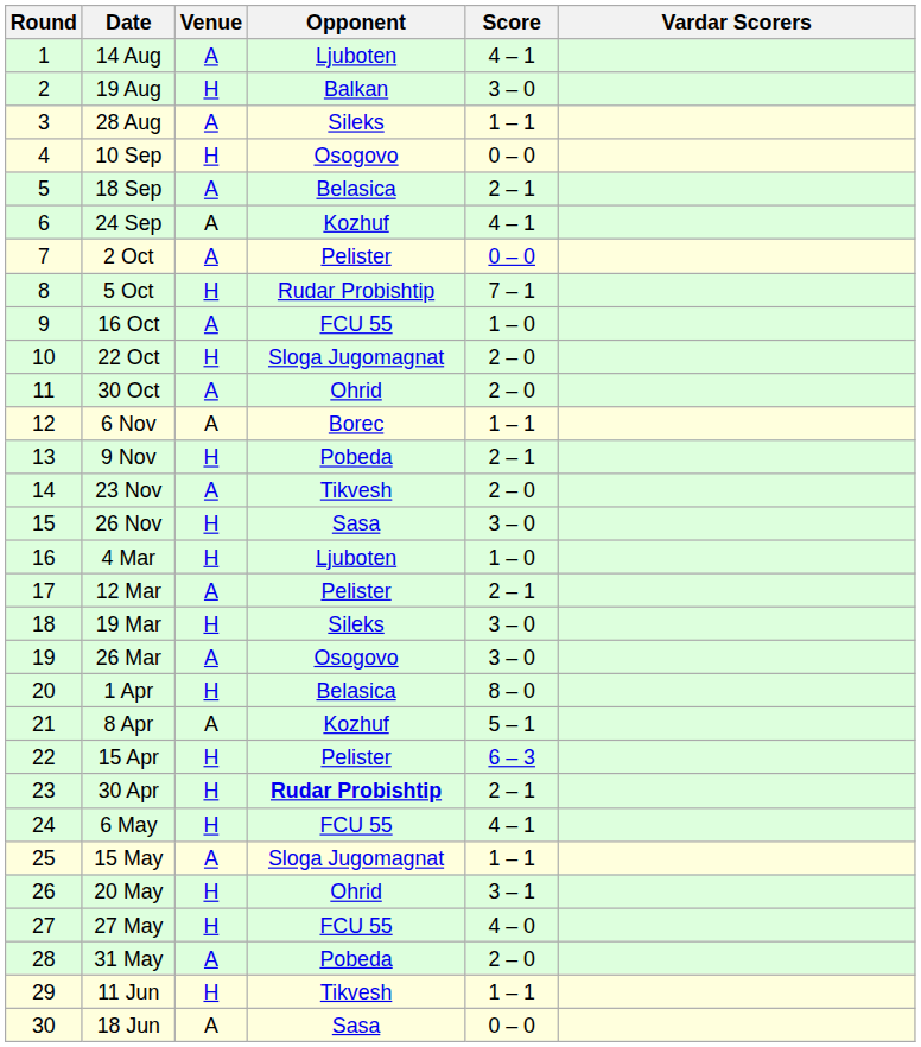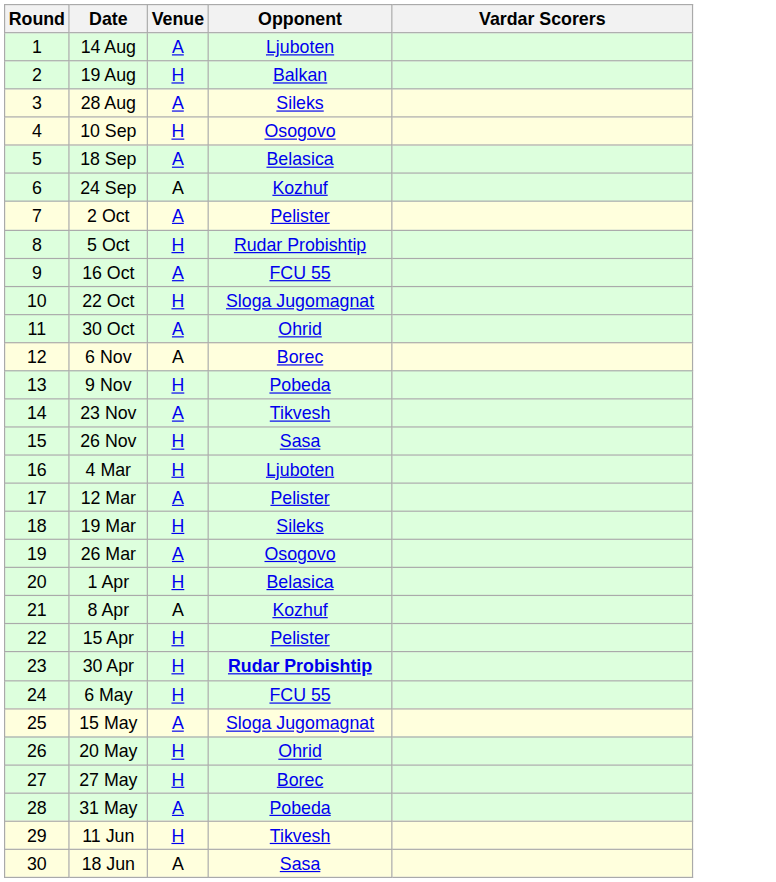 <table class="wikitable sortable" style="text-align: center; font-size:95%;">
 <tr>
 <th width="30">Round</th>
 <th width="60">Date</th>
 <th width="20">Venue</th>
 <th width="150">Opponent</th>
-<th width="60">Score</th>
 <th width="250">Vardar Scorers</th>
 </tr>
 <tr bgcolor="#ddffdd">
 <td>1</td>
 <td>14 Aug</td>
 <td><a href='#'>A</a></td>
 <td><a href='#'>Ljuboten</a></td>
-<td>4 – 1</td>
 <td></td>
 </tr>
 <tr bgcolor="#ddffdd">
 <td>2</td>
 <td>19 Aug</td>
 <td><a href='#'>H</a></td>
 <td><a href='#'>Balkan</a></td>
-<td>3 – 0</td>
 <td></td>
 </tr>
 <tr bgcolor="#ffffdd">
 <td>3</td>
 <td>28 Aug</td>
 <td><a href='#'>A</a></td>
 <td><a href='#'>Sileks</a></td>
-<td>1 – 1</td>
 <td></td>
 </tr>
 <tr bgcolor="#ffffdd">
 <td>4</td>
 <td>10 Sep</td>
 <td><a href='#'>H</a></td>
 <td><a href='#'>Osogovo</a></td>
-<td>0 – 0</td>
 <td></td>
 </tr>
 <tr bgcolor="#ddffdd">
 <td>5</td>
 <td>18 Sep</td>
 <td><a href='#'>A</a></td>
 <td><a href='#'>Belasica</a></td>
-<td>2 – 1</td>
 <td></td>
 </tr>
 <tr bgcolor="#ddffdd">
 <td>6</td>
 <td>24 Sep</td>
 <td>A</td>
 <td><a href='#'>Kozhuf</a></td>
-<td>4 – 1</td>
 <td></td>
 </tr>
 <tr bgcolor="#ffffdd">
 <td>7</td>
 <td>2 Oct</td>
 <td><a href='#'>A</a></td>
 <td><a href='#'>Pelister</a></td>
-<td><a href='#'>0 – 0</a></td>
 <td></td>
 </tr>
 <tr bgcolor="#ddffdd">
 <td>8</td>
 <td>5 Oct</td>
 <td><a href='#'>H</a></td>
 <td><a href='#'>Rudar Probishtip</a></td>
-<td>7 – 1</td>
 <td></td>
 </tr>
 <tr bgcolor="#ddffdd">
 <td>9</td>
 <td>16 Oct</td>
 <td><a href='#'>A</a></td>
 <td><a href='#'>FCU 55</a></td>
-<td>1 – 0</td>
 <td></td>
 </tr>
 <tr bgcolor="#ddffdd">
 <td>10</td>
 <td>22 Oct</td>
 <td><a href='#'>H</a></td>
 <td><a href='#'>Sloga Jugomagnat</a></td>
-<td>2 – 0</td>
 <td></td>
 </tr>
 <tr bgcolor="#ddffdd">
 <td>11</td>
 <td>30 Oct</td>
 <td><a href='#'>A</a></td>
 <td><a href='#'>Ohrid</a></td>
-<td>2 – 0</td>
 <td></td>
 </tr>
 <tr bgcolor="#ffffdd">
 <td>12</td>
 <td>6 Nov</td>
 <td>A</td>
 <td><a href='#'>Borec</a></td>
-<td>1 – 1</td>
 <td></td>
 </tr>
 <tr bgcolor="#ddffdd">
 <td>13</td>
 <td>9 Nov</td>
 <td><a href='#'>H</a></td>
 <td><a href='#'>Pobeda</a></td>
-<td>2 – 1</td>
 <td></td>
 </tr>
 <tr bgcolor="#ddffdd">
 <td>14</td>
 <td>23 Nov</td>
 <td><a href='#'>A</a></td>
 <td><a href='#'>Tikvesh</a></td>
-<td>2 – 0</td>
 <td></td>
 </tr>
 <tr bgcolor="#ddffdd">
 <td>15</td>
 <td>26 Nov</td>
 <td><a href='#'>H</a></td>
 <td><a href='#'>Sasa</a></td>
-<td>3 – 0</td>
 <td></td>
 </tr>
 <tr bgcolor="#ddffdd">
 <td>16</td>
 <td>4 Mar</td>
 <td><a href='#'>H</a></td>
 <td><a href='#'>Ljuboten</a></td>
-<td>1 – 0</td>
 <td></td>
 </tr>
 <tr bgcolor="#ddffdd">
 <td>17</td>
 <td>12 Mar</td>
 <td><a href='#'>A</a></td>
 <td><a href='#'>Pelister</a></td>
-<td>2 – 1</td>
 <td></td>
 </tr>
 <tr bgcolor="#ddffdd">
 <td>18</td>
 <td>19 Mar</td>
 <td><a href='#'>H</a></td>
 <td><a href='#'>Sileks</a></td>
-<td>3 – 0</td>
 <td></td>
 </tr>
 <tr bgcolor="#ddffdd">
 <td>19</td>
 <td>26 Mar</td>
 <td><a href='#'>A</a></td>
 <td><a href='#'>Osogovo</a></td>
-<td>3 – 0</td>
 <td></td>
 </tr>
 <tr bgcolor="#ddffdd">
 <td>20</td>
 <td>1 Apr</td>
 <td><a href='#'>H</a></td>
 <td><a href='#'>Belasica</a></td>
-<td>8 – 0</td>
 <td></td>
 </tr>
 <tr bgcolor="#ddffdd">
 <td>21</td>
 <td>8 Apr</td>
 <td>A</td>
 <td><a href='#'>Kozhuf</a></td>
-<td>5 – 1</td>
 <td></td>
 </tr>
 <tr bgcolor="#ddffdd">
 <td>22</td>
 <td>15 Apr</td>
 <td><a href='#'>H</a></td>
 <td><a href='#'>Pelister</a></td>
-<td><a href='#'>6 – 3</a></td>
 <td></td>
 </tr>
 <tr bgcolor="#ddffdd">
 <td>23</td>
 <td>30 Apr</td>
 <td><a href='#'>H</a></td>
 <td><strong><a href='#'>Rudar Probishtip</a></strong></td>
-<td>2 – 1</td>
 <td></td>
 </tr>
 <tr bgcolor="#ddffdd">
 <td>24</td>
 <td>6 May</td>
 <td><a href='#'>H</a></td>
 <td><a href='#'>FCU 55</a></td>
-<td>4 – 1</td>
 <td></td>
 </tr>
 <tr bgcolor="#ffffdd">
 <td>25</td>
 <td>15 May</td>
 <td><a href='#'>A</a></td>
 <td><a href='#'>Sloga Jugomagnat</a></td>
-<td>1 – 1</td>
 <td></td>
 </tr>
 <tr bgcolor="#ddffdd">
 <td>26</td>
 <td>20 May</td>
 <td><a href='#'>H</a></td>
 <td><a href='#'>Ohrid</a></td>
-<td>3 – 1</td>
 <td></td>
 </tr>
 <tr bgcolor="#ddffdd">
 <td>27</td>
 <td>27 May</td>
 <td><a href='#'>H</a></td>
-<td><a href='#'>FCU 55</a></td>
-<td>4 – 0</td>
+<td><a href='#'>Borec</a></td>
 <td></td>
 </tr>
 <tr bgcolor="#ddffdd">
 <td>28</td>
 <td>31 May</td>
 <td><a href='#'>A</a></td>
 <td><a href='#'>Pobeda</a></td>
-<td>2 – 0</td>
 <td></td>
 </tr>
 <tr bgcolor="#ffffdd">
 <td>29</td>
 <td>11 Jun</td>
 <td><a href='#'>H</a></td>
 <td><a href='#'>Tikvesh</a></td>
-<td>1 – 1</td>
 <td></td>
 </tr>
 <tr bgcolor="#ffffdd">
 <td>30</td>
 <td>18 Jun</td>
 <td>A</td>
 <td><a href='#'>Sasa</a></td>
-<td>0 – 0</td>
 <td></td>
 </tr>
 </table>
